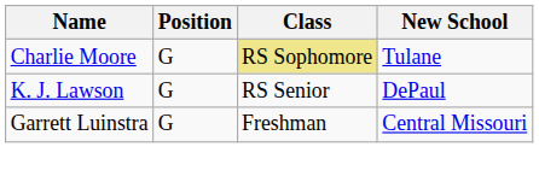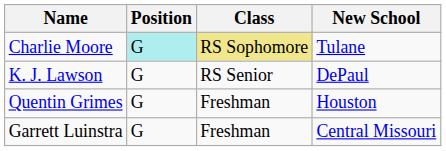 <table class="wikitable">
 <tr>
 <th>Name</th>
 <th>Position</th>
 <th>Class</th>
 <th>New School</th>
 </tr>
 <tr>
 <td><a href='#'>Charlie Moore</a></td>
-<td>G</td>
+<td style="background: paleturquoise;">G</td>
 <td style="background: khaki;">RS Sophomore</td>
 <td><a href='#'>Tulane</a></td>
 </tr>
 <tr>
 <td><a href='#'>K. J. Lawson</a></td>
 <td>G</td>
 <td>RS Senior</td>
 <td><a href='#'>DePaul</a></td>
 </tr>
 <tr>
+<td><a href='#'>Quentin Grimes</a></td>
+<td>G</td>
+<td>Freshman</td>
+<td><a href='#'>Houston</a></td>
+</tr>
+<tr>
 <td>Garrett Luinstra</td>
 <td>G</td>
 <td>Freshman</td>
 <td><a href='#'>Central Missouri</a></td>
 </tr>
 </table>
